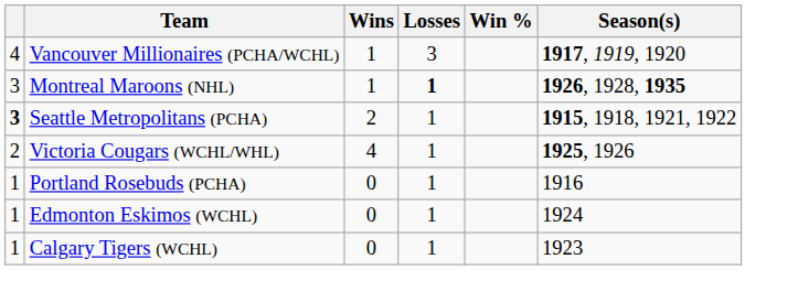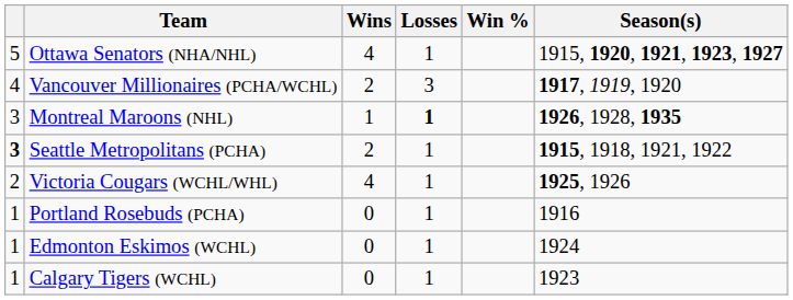 <table class="wikitable sortable plainrowheaders" style="text-align:center;">
 <tr>
 <th scope="col"></th>
 <th scope="col">Team</th>
 <th scope="col">Wins</th>
 <th scope="col">Losses</th>
 <th scope="col">Win %</th>
 <th scope="col" class="unsortable">Season(s)</th>
 </tr>
 <tr align="center" |>
+<td>5</td>
+<td align="left"><a href='#'>Ottawa Senators</a> <small>(NHA/NHL)</small></td>
+<td>4</td>
+<td>1</td>
+<td></td>
+<td align="left">1915, <strong>1920</strong>, <strong>1921</strong>, <strong>1923</strong>, <strong>1927</strong></td>
+</tr>
+<tr align="center" |>
 <td>4</td>
 <td align="left"><a href='#'>Vancouver Millionaires</a> <small>(PCHA/WCHL)</small></td>
-<td>1</td>
+<td>2</td>
 <td>3</td>
 <td></td>
 <td align="left"><strong>1917</strong>, <em>1919</em>, 1920</td>
 </tr>
 <tr align="center" |>
 <td>3</td>
 <td align="left"><a href='#'>Montreal Maroons</a> <small>(NHL)</small></td>
 <td>1</td>
 <td><strong>1</strong></td>
 <td></td>
 <td align="left"><strong>1926</strong>, 1928, <strong>1935</strong></td>
 </tr>
 <tr align="center">
 <td><strong>3</strong></td>
 <td align="left"><a href='#'>Seattle Metropolitans</a> <small>(PCHA)</small></td>
 <td>2</td>
 <td>1</td>
 <td></td>
 <td align="left"><strong>1915</strong>, 1918, 1921, 1922</td>
 </tr>
 <tr align="center">
 <td>2</td>
 <td align="left"><a href='#'>Victoria Cougars</a> <small>(WCHL/WHL)</small></td>
 <td>4</td>
 <td>1</td>
 <td></td>
 <td align="left"><strong>1925</strong>, 1926</td>
 </tr>
 <tr align="center">
 <td>1</td>
 <td align="left"><a href='#'>Portland Rosebuds</a> <small>(PCHA)</small></td>
 <td>0</td>
 <td>1</td>
 <td></td>
 <td align="left">1916</td>
 </tr>
 <tr align="center">
 <td>1</td>
 <td align="left"><a href='#'>Edmonton Eskimos</a> <small>(WCHL)</small></td>
 <td>0</td>
 <td>1</td>
 <td></td>
 <td align="left">1924</td>
 </tr>
 <tr align="center">
 <td>1</td>
 <td align="left"><a href='#'>Calgary Tigers</a> <small>(WCHL)</small></td>
 <td>0</td>
 <td>1</td>
 <td></td>
 <td align="left">1923</td>
 </tr>
 </table>
